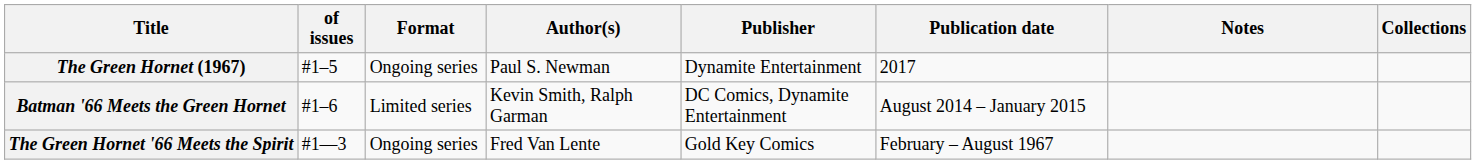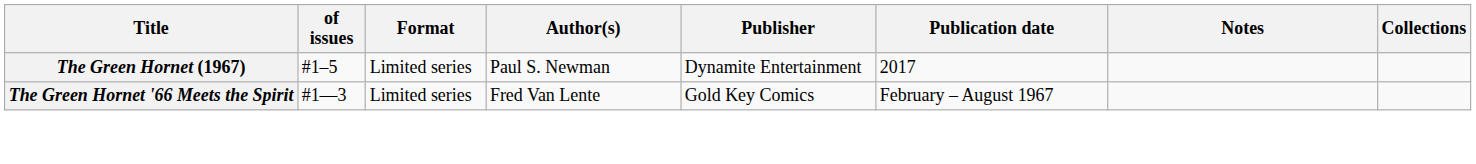 <table class="wikitable">
 <tr>
 <th>Title</th>
 <th style="width:40pt"> of issues</th>
 <th style="width:75pt">Format</th>
 <th style="width:125pt">Author(s)</th>
 <th style="width:125pt">Publisher</th>
 <th style="width:150pt">Publication date</th>
 <th style="width:175pt">Notes</th>
 <th>Collections</th>
 </tr>
 <tr>
 <th><em>The Green Hornet</em> (1967)</th>
 <td>#1–5</td>
-<td>Ongoing series</td>
+<td>Limited series</td>
 <td>Paul S. Newman</td>
 <td>Dynamite Entertainment</td>
 <td>2017</td>
 <td></td>
 <td></td>
 </tr>
 <tr>
-<th><em>Batman '66 Meets the Green Hornet</em></th>
-<td>#1–6</td>
-<td>Limited series</td>
-<td>Kevin Smith, Ralph Garman</td>
-<td>DC Comics, Dynamite Entertainment</td>
-<td>August 2014 – January 2015</td>
-<td></td>
-<td></td>
-</tr>
-<tr>
 <th><em>The Green Hornet '66 Meets the Spirit</em></th>
 <td>#1—3</td>
-<td>Ongoing series</td>
+<td>Limited series</td>
 <td>Fred Van Lente</td>
 <td>Gold Key Comics</td>
 <td>February – August 1967</td>
 <td></td>
 <td></td>
 </tr>
 </table>
